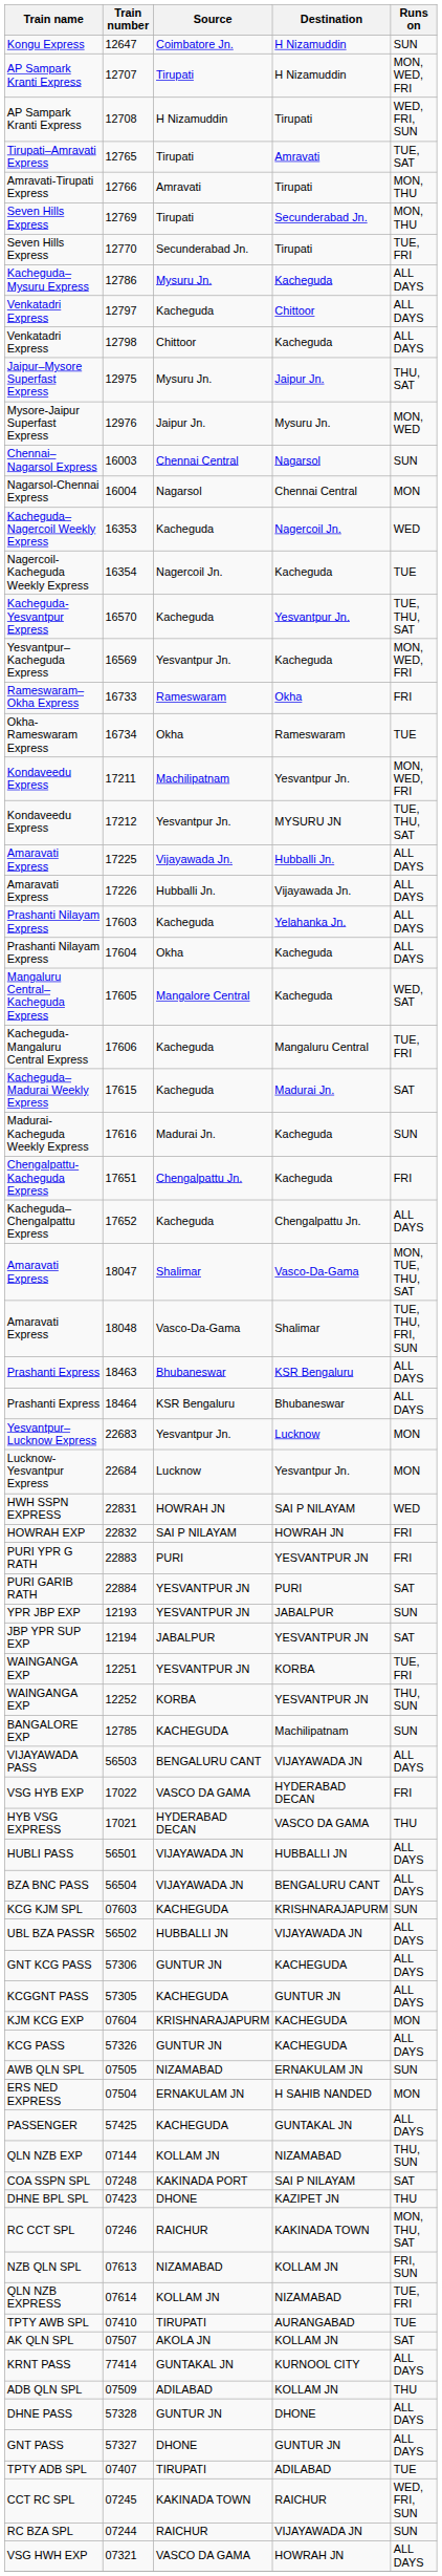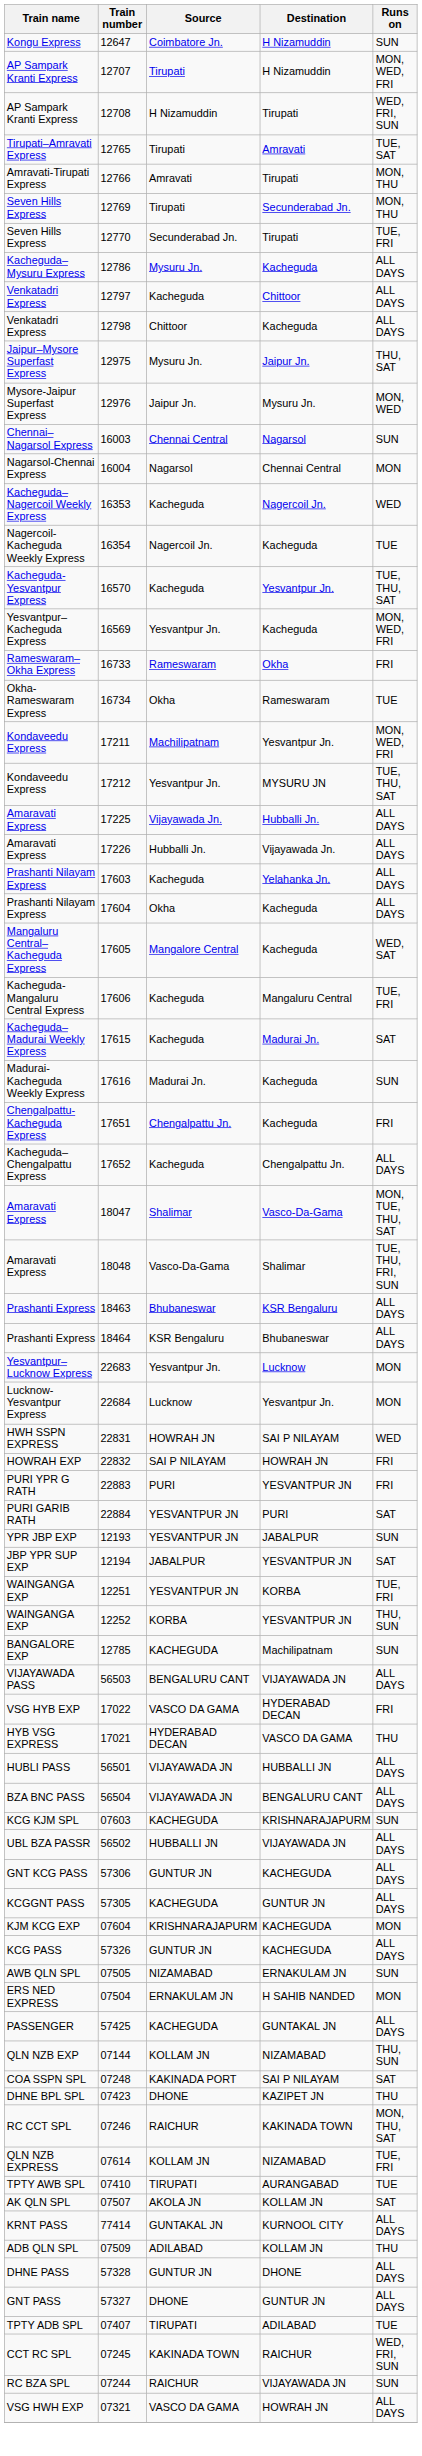 <table class="wikitable">
 <tr>
 <th>Train name</th>
 <th>Train number</th>
 <th>Source</th>
 <th>Destination</th>
 <th>Runs on</th>
 </tr>
 <tr>
 <td><a href='#'>Kongu Express</a></td>
 <td>12647</td>
 <td><a href='#'>Coimbatore Jn.</a></td>
 <td><a href='#'>H Nizamuddin</a></td>
 <td>SUN</td>
 </tr>
 <tr>
 <td><a href='#'>AP Sampark Kranti Express</a></td>
 <td>12707</td>
 <td><a href='#'>Tirupati</a></td>
 <td>H Nizamuddin</td>
 <td>MON, WED, FRI</td>
 </tr>
 <tr>
 <td>AP Sampark Kranti Express</td>
 <td>12708</td>
 <td>H Nizamuddin</td>
 <td>Tirupati</td>
 <td>WED, FRI, SUN</td>
 </tr>
 <tr>
 <td><a href='#'>Tirupati–Amravati Express</a></td>
 <td>12765</td>
 <td>Tirupati</td>
 <td><a href='#'>Amravati</a></td>
 <td>TUE, SAT</td>
 </tr>
 <tr>
 <td>Amravati-Tirupati Express</td>
 <td>12766</td>
 <td>Amravati</td>
 <td>Tirupati</td>
 <td>MON, THU</td>
 </tr>
 <tr>
 <td><a href='#'>Seven Hills Express</a></td>
 <td>12769</td>
 <td>Tirupati</td>
 <td><a href='#'>Secunderabad Jn.</a></td>
 <td>MON, THU</td>
 </tr>
 <tr>
 <td>Seven Hills Express</td>
 <td>12770</td>
 <td>Secunderabad Jn.</td>
 <td>Tirupati</td>
 <td>TUE, FRI</td>
 </tr>
 <tr>
 <td><a href='#'>Kacheguda–Mysuru Express</a></td>
 <td>12786</td>
 <td><a href='#'>Mysuru Jn.</a></td>
 <td><a href='#'>Kacheguda</a></td>
 <td>ALL DAYS</td>
 </tr>
 <tr>
 <td><a href='#'>Venkatadri Express</a></td>
 <td>12797</td>
 <td>Kacheguda</td>
 <td><a href='#'>Chittoor</a></td>
 <td>ALL DAYS</td>
 </tr>
 <tr>
 <td>Venkatadri Express</td>
 <td>12798</td>
 <td>Chittoor</td>
 <td>Kacheguda</td>
 <td>ALL DAYS</td>
 </tr>
 <tr>
 <td><a href='#'>Jaipur–Mysore Superfast Express</a></td>
 <td>12975</td>
 <td>Mysuru Jn.</td>
 <td><a href='#'> Jaipur Jn.</a></td>
 <td>THU, SAT</td>
 </tr>
 <tr>
 <td>Mysore-Jaipur Superfast Express</td>
 <td>12976</td>
 <td>Jaipur Jn.</td>
 <td>Mysuru Jn.</td>
 <td>MON, WED</td>
 </tr>
 <tr>
 <td><a href='#'>Chennai–Nagarsol Express</a></td>
 <td>16003</td>
 <td><a href='#'>Chennai Central</a></td>
 <td><a href='#'>Nagarsol</a></td>
 <td>SUN</td>
 </tr>
 <tr>
 <td>Nagarsol-Chennai Express</td>
 <td>16004</td>
 <td>Nagarsol</td>
 <td>Chennai Central</td>
 <td>MON</td>
 </tr>
 <tr>
 <td><a href='#'>Kacheguda–Nagercoil Weekly Express</a></td>
 <td>16353</td>
 <td>Kacheguda</td>
 <td><a href='#'>Nagercoil Jn.</a></td>
 <td>WED</td>
 </tr>
 <tr>
 <td>Nagercoil-Kacheguda Weekly Express</td>
 <td>16354</td>
 <td>Nagercoil Jn.</td>
 <td>Kacheguda</td>
 <td>TUE</td>
 </tr>
 <tr>
 <td><a href='#'>Kacheguda-Yesvantpur Express</a></td>
 <td>16570</td>
 <td>Kacheguda</td>
 <td><a href='#'>Yesvantpur Jn.</a></td>
 <td>TUE, THU, SAT</td>
 </tr>
 <tr>
 <td>Yesvantpur–Kacheguda Express</td>
 <td>16569</td>
 <td>Yesvantpur Jn.</td>
 <td>Kacheguda</td>
 <td>MON, WED, FRI</td>
 </tr>
 <tr>
 <td><a href='#'>Rameswaram–Okha Express</a></td>
 <td>16733</td>
 <td><a href='#'>Rameswaram</a></td>
 <td><a href='#'>Okha</a></td>
 <td>FRI</td>
 </tr>
 <tr>
 <td>Okha-Rameswaram Express</td>
 <td>16734</td>
 <td>Okha</td>
 <td>Rameswaram</td>
 <td>TUE</td>
 </tr>
 <tr>
 <td><a href='#'>Kondaveedu Express</a></td>
 <td>17211</td>
 <td><a href='#'>Machilipatnam</a></td>
 <td>Yesvantpur Jn.</td>
 <td>MON, WED, FRI</td>
 </tr>
 <tr>
 <td>Kondaveedu Express</td>
 <td>17212</td>
 <td>Yesvantpur Jn.</td>
 <td>MYSURU JN</td>
 <td>TUE, THU, SAT</td>
 </tr>
 <tr>
 <td><a href='#'>Amaravati Express</a></td>
 <td>17225</td>
 <td><a href='#'>Vijayawada Jn.</a></td>
 <td><a href='#'>Hubballi Jn.</a></td>
 <td>ALL DAYS</td>
 </tr>
 <tr>
 <td>Amaravati Express</td>
 <td>17226</td>
 <td>Hubballi Jn.</td>
 <td>Vijayawada Jn.</td>
 <td>ALL DAYS</td>
 </tr>
 <tr>
 <td><a href='#'>Prashanti Nilayam Express</a></td>
 <td>17603</td>
 <td>Kacheguda</td>
 <td><a href='#'>Yelahanka Jn.</a></td>
 <td>ALL DAYS</td>
 </tr>
 <tr>
 <td>Prashanti Nilayam Express</td>
 <td>17604</td>
 <td>Okha</td>
 <td>Kacheguda</td>
 <td>ALL DAYS</td>
 </tr>
 <tr>
 <td><a href='#'>Mangaluru Central–Kacheguda Express</a></td>
 <td>17605</td>
 <td><a href='#'>Mangalore Central</a></td>
 <td>Kacheguda</td>
 <td>WED, SAT</td>
 </tr>
 <tr>
 <td>Kacheguda-Mangaluru Central Express</td>
 <td>17606</td>
 <td>Kacheguda</td>
 <td>Mangaluru Central</td>
 <td>TUE, FRI</td>
 </tr>
 <tr>
 <td><a href='#'>Kacheguda–Madurai Weekly Express</a></td>
 <td>17615</td>
 <td>Kacheguda</td>
 <td><a href='#'>Madurai Jn.</a></td>
 <td>SAT</td>
 </tr>
 <tr>
 <td>Madurai-Kacheguda Weekly Express</td>
 <td>17616</td>
 <td>Madurai Jn.</td>
 <td>Kacheguda</td>
 <td>SUN</td>
 </tr>
 <tr>
 <td><a href='#'>Chengalpattu-Kacheguda Express</a></td>
 <td>17651</td>
 <td><a href='#'>Chengalpattu Jn.</a></td>
 <td>Kacheguda</td>
 <td>FRI</td>
 </tr>
 <tr>
 <td>Kacheguda–Chengalpattu Express</td>
 <td>17652</td>
 <td>Kacheguda</td>
 <td>Chengalpattu Jn.</td>
 <td>ALL DAYS</td>
 </tr>
 <tr>
 <td><a href='#'>Amaravati Express</a></td>
 <td>18047</td>
 <td><a href='#'>Shalimar</a></td>
 <td><a href='#'>Vasco-Da-Gama</a></td>
 <td>MON, TUE, THU, SAT</td>
 </tr>
 <tr>
 <td>Amaravati Express</td>
 <td>18048</td>
 <td>Vasco-Da-Gama</td>
 <td>Shalimar</td>
 <td>TUE, THU, FRI, SUN</td>
 </tr>
 <tr>
 <td><a href='#'>Prashanti Express</a></td>
 <td>18463</td>
 <td><a href='#'>Bhubaneswar</a></td>
 <td><a href='#'>KSR Bengaluru</a></td>
 <td>ALL DAYS</td>
 </tr>
 <tr>
 <td>Prashanti Express</td>
 <td>18464</td>
 <td>KSR Bengaluru</td>
 <td>Bhubaneswar</td>
 <td>ALL DAYS</td>
 </tr>
 <tr>
 <td><a href='#'>Yesvantpur–Lucknow Express</a></td>
 <td>22683</td>
 <td>Yesvantpur Jn.</td>
 <td><a href='#'>Lucknow</a></td>
 <td>MON</td>
 </tr>
 <tr>
 <td>Lucknow-Yesvantpur Express</td>
 <td>22684</td>
 <td>Lucknow</td>
 <td>Yesvantpur Jn.</td>
 <td>MON</td>
 </tr>
 <tr>
 <td>HWH SSPN EXPRESS</td>
 <td>22831</td>
 <td>HOWRAH JN</td>
 <td>SAI P NILAYAM</td>
 <td>WED</td>
 </tr>
 <tr>
 <td>HOWRAH EXP</td>
 <td>22832</td>
 <td>SAI P NILAYAM</td>
 <td>HOWRAH JN</td>
 <td>FRI</td>
 </tr>
 <tr>
 <td>PURI YPR G RATH</td>
 <td>22883</td>
 <td>PURI</td>
 <td>YESVANTPUR JN</td>
 <td>FRI</td>
 </tr>
 <tr>
 <td>PURI GARIB RATH</td>
 <td>22884</td>
 <td>YESVANTPUR JN</td>
 <td>PURI</td>
 <td>SAT</td>
 </tr>
 <tr>
 <td>YPR JBP EXP</td>
 <td>12193</td>
 <td>YESVANTPUR JN</td>
 <td>JABALPUR</td>
 <td>SUN</td>
 </tr>
 <tr>
 <td>JBP YPR SUP EXP</td>
 <td>12194</td>
 <td>JABALPUR</td>
 <td>YESVANTPUR JN</td>
 <td>SAT</td>
 </tr>
 <tr>
 <td>WAINGANGA EXP</td>
 <td>12251</td>
 <td>YESVANTPUR JN</td>
 <td>KORBA</td>
 <td>TUE, FRI</td>
 </tr>
 <tr>
 <td>WAINGANGA EXP</td>
 <td>12252</td>
 <td>KORBA</td>
 <td>YESVANTPUR JN</td>
 <td>THU, SUN</td>
 </tr>
 <tr>
 <td>BANGALORE EXP</td>
 <td>12785</td>
 <td>KACHEGUDA</td>
 <td>Machilipatnam</td>
 <td>SUN</td>
 </tr>
 <tr>
 <td>VIJAYAWADA PASS</td>
 <td>56503</td>
 <td>BENGALURU CANT</td>
 <td>VIJAYAWADA JN</td>
 <td>ALL DAYS</td>
 </tr>
 <tr>
 <td>VSG HYB EXP</td>
 <td>17022</td>
 <td>VASCO DA GAMA</td>
 <td>HYDERABAD DECAN</td>
 <td>FRI</td>
 </tr>
 <tr>
 <td>HYB VSG EXPRESS</td>
 <td>17021</td>
 <td>HYDERABAD DECAN</td>
 <td>VASCO DA GAMA</td>
 <td>THU</td>
 </tr>
 <tr>
 <td>HUBLI PASS</td>
 <td>56501</td>
 <td>VIJAYAWADA JN</td>
 <td>HUBBALLI JN</td>
 <td>ALL DAYS</td>
 </tr>
 <tr>
 <td>BZA BNC PASS</td>
 <td>56504</td>
 <td>VIJAYAWADA JN</td>
 <td>BENGALURU CANT</td>
 <td>ALL DAYS</td>
 </tr>
 <tr>
 <td>KCG KJM SPL</td>
 <td>07603</td>
 <td>KACHEGUDA</td>
 <td>KRISHNARAJAPURM</td>
 <td>SUN</td>
 </tr>
 <tr>
 <td>UBL BZA PASSR</td>
 <td>56502</td>
 <td>HUBBALLI JN</td>
 <td>VIJAYAWADA JN</td>
 <td>ALL DAYS</td>
 </tr>
 <tr>
 <td>GNT KCG PASS</td>
 <td>57306</td>
 <td>GUNTUR JN</td>
 <td>KACHEGUDA</td>
 <td>ALL DAYS</td>
 </tr>
 <tr>
 <td>KCGGNT PASS</td>
 <td>57305</td>
 <td>KACHEGUDA</td>
 <td>GUNTUR JN</td>
 <td>ALL DAYS</td>
 </tr>
 <tr>
 <td>KJM KCG EXP</td>
 <td>07604</td>
 <td>KRISHNARAJAPURM</td>
 <td>KACHEGUDA</td>
 <td>MON</td>
 </tr>
 <tr>
 <td>KCG PASS</td>
 <td>57326</td>
 <td>GUNTUR JN</td>
 <td>KACHEGUDA</td>
 <td>ALL DAYS</td>
 </tr>
 <tr>
 <td>AWB QLN SPL</td>
 <td>07505</td>
 <td>NIZAMABAD</td>
 <td>ERNAKULAM JN</td>
 <td>SUN</td>
 </tr>
 <tr>
 <td>ERS NED EXPRESS</td>
 <td>07504</td>
 <td>ERNAKULAM JN</td>
 <td>H SAHIB NANDED</td>
 <td>MON</td>
 </tr>
 <tr>
 <td>PASSENGER</td>
 <td>57425</td>
 <td>KACHEGUDA</td>
 <td>GUNTAKAL JN</td>
 <td>ALL DAYS</td>
 </tr>
 <tr>
 <td>QLN NZB EXP</td>
 <td>07144</td>
 <td>KOLLAM JN</td>
 <td>NIZAMABAD</td>
 <td>THU, SUN</td>
 </tr>
 <tr>
 <td>COA SSPN SPL</td>
 <td>07248</td>
 <td>KAKINADA PORT</td>
 <td>SAI P NILAYAM</td>
 <td>SAT</td>
 </tr>
 <tr>
 <td>DHNE BPL SPL</td>
 <td>07423</td>
 <td>DHONE</td>
 <td>KAZIPET JN</td>
 <td>THU</td>
 </tr>
 <tr>
 <td>RC CCT SPL</td>
 <td>07246</td>
 <td>RAICHUR</td>
 <td>KAKINADA TOWN</td>
 <td>MON, THU, SAT</td>
 </tr>
 <tr>
-<td>NZB QLN SPL</td>
-<td>07613</td>
-<td>NIZAMABAD</td>
-<td>KOLLAM JN</td>
-<td>FRI, SUN</td>
-</tr>
-<tr>
 <td>QLN NZB EXPRESS</td>
 <td>07614</td>
 <td>KOLLAM JN</td>
 <td>NIZAMABAD</td>
 <td>TUE, FRI</td>
 </tr>
 <tr>
 <td>TPTY AWB SPL</td>
 <td>07410</td>
 <td>TIRUPATI</td>
 <td>AURANGABAD</td>
 <td>TUE</td>
 </tr>
 <tr>
 <td>AK QLN SPL</td>
 <td>07507</td>
 <td>AKOLA JN</td>
 <td>KOLLAM JN</td>
 <td>SAT</td>
 </tr>
 <tr>
 <td>KRNT PASS</td>
 <td>77414</td>
 <td>GUNTAKAL JN</td>
 <td>KURNOOL CITY</td>
 <td>ALL DAYS</td>
 </tr>
 <tr>
 <td>ADB QLN SPL</td>
 <td>07509</td>
 <td>ADILABAD</td>
 <td>KOLLAM JN</td>
 <td>THU</td>
 </tr>
 <tr>
 <td>DHNE PASS</td>
 <td>57328</td>
 <td>GUNTUR JN</td>
 <td>DHONE</td>
 <td>ALL DAYS</td>
 </tr>
 <tr>
 <td>GNT PASS</td>
 <td>57327</td>
 <td>DHONE</td>
 <td>GUNTUR JN</td>
 <td>ALL DAYS</td>
 </tr>
 <tr>
 <td>TPTY ADB SPL</td>
 <td>07407</td>
 <td>TIRUPATI</td>
 <td>ADILABAD</td>
 <td>TUE</td>
 </tr>
 <tr>
 <td>CCT RC SPL</td>
 <td>07245</td>
 <td>KAKINADA TOWN</td>
 <td>RAICHUR</td>
 <td>WED, FRI, SUN</td>
 </tr>
 <tr>
 <td>RC BZA SPL</td>
 <td>07244</td>
 <td>RAICHUR</td>
 <td>VIJAYAWADA JN</td>
 <td>SUN</td>
 </tr>
 <tr>
 <td>VSG HWH EXP</td>
 <td>07321</td>
 <td>VASCO DA GAMA</td>
 <td>HOWRAH JN</td>
 <td>ALL DAYS</td>
 </tr>
 <tr>
 </tr>
 </table>
